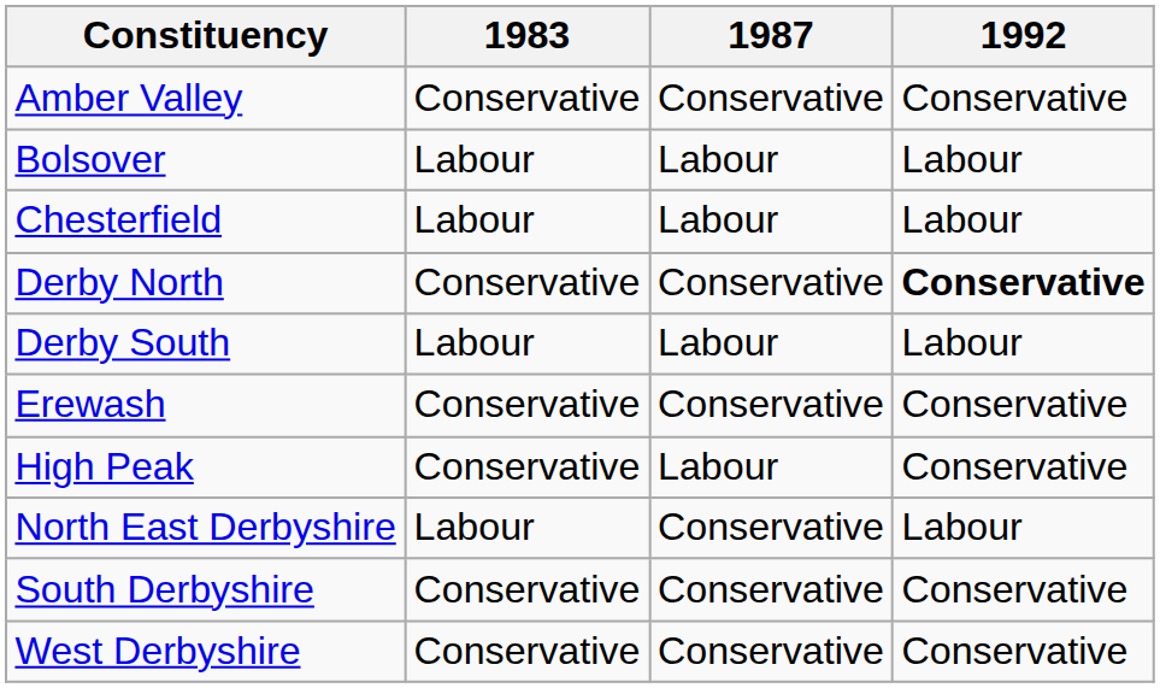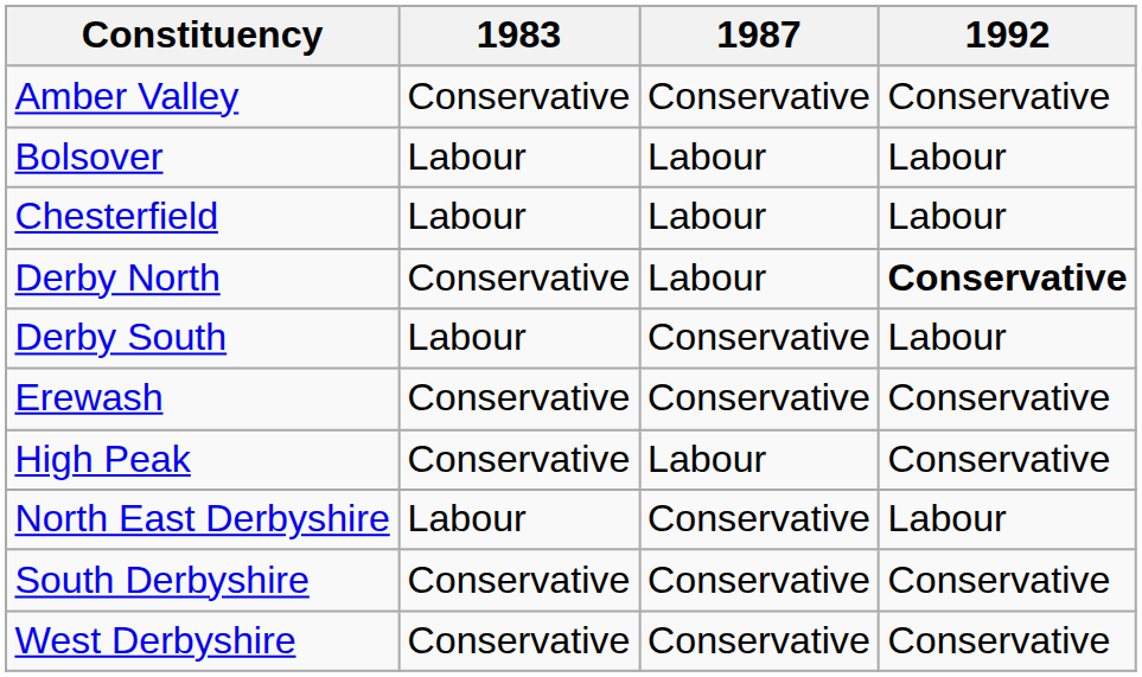 <table class="wikitable">
 <tr>
 <th>Constituency</th>
 <th>1983</th>
 <th>1987</th>
 <th>1992</th>
 </tr>
 <tr>
 <td><a href='#'>Amber Valley</a></td>
 <td bgcolor=>Conservative</td>
 <td bgcolor=>Conservative</td>
 <td bgcolor=>Conservative</td>
 </tr>
 <tr>
 <td><a href='#'>Bolsover</a></td>
 <td bgcolor=>Labour</td>
 <td bgcolor=>Labour</td>
 <td bgcolor=>Labour</td>
 </tr>
 <tr>
 <td><a href='#'>Chesterfield</a></td>
 <td bgcolor=>Labour</td>
 <td bgcolor=>Labour</td>
 <td bgcolor=>Labour</td>
 </tr>
 <tr>
 <td><a href='#'>Derby North</a></td>
 <td bgcolor=>Conservative</td>
-<td bgcolor=>Conservative</td>
+<td bgcolor=>Labour</td>
 <td bgcolor=><strong>Conservative</strong></td>
 </tr>
 <tr>
 <td><a href='#'>Derby South</a></td>
 <td bgcolor=>Labour</td>
-<td bgcolor=>Labour</td>
+<td bgcolor=>Conservative</td>
 <td bgcolor=>Labour</td>
 </tr>
 <tr>
 <td><a href='#'>Erewash</a></td>
 <td bgcolor=>Conservative</td>
 <td bgcolor=>Conservative</td>
 <td bgcolor=>Conservative</td>
 </tr>
 <tr>
 <td><a href='#'>High Peak</a></td>
 <td bgcolor=>Conservative</td>
 <td bgcolor=>Labour</td>
 <td bgcolor=>Conservative</td>
 </tr>
 <tr>
 <td><a href='#'>North East Derbyshire</a></td>
 <td bgcolor=>Labour</td>
 <td bgcolor=>Conservative</td>
 <td bgcolor=>Labour</td>
 </tr>
 <tr>
 <td><a href='#'>South Derbyshire</a></td>
 <td bgcolor=>Conservative</td>
 <td bgcolor=>Conservative</td>
 <td bgcolor=>Conservative</td>
 </tr>
 <tr>
 <td><a href='#'>West Derbyshire</a></td>
 <td bgcolor=>Conservative</td>
 <td bgcolor=>Conservative</td>
 <td bgcolor=>Conservative</td>
 </tr>
 </table>
